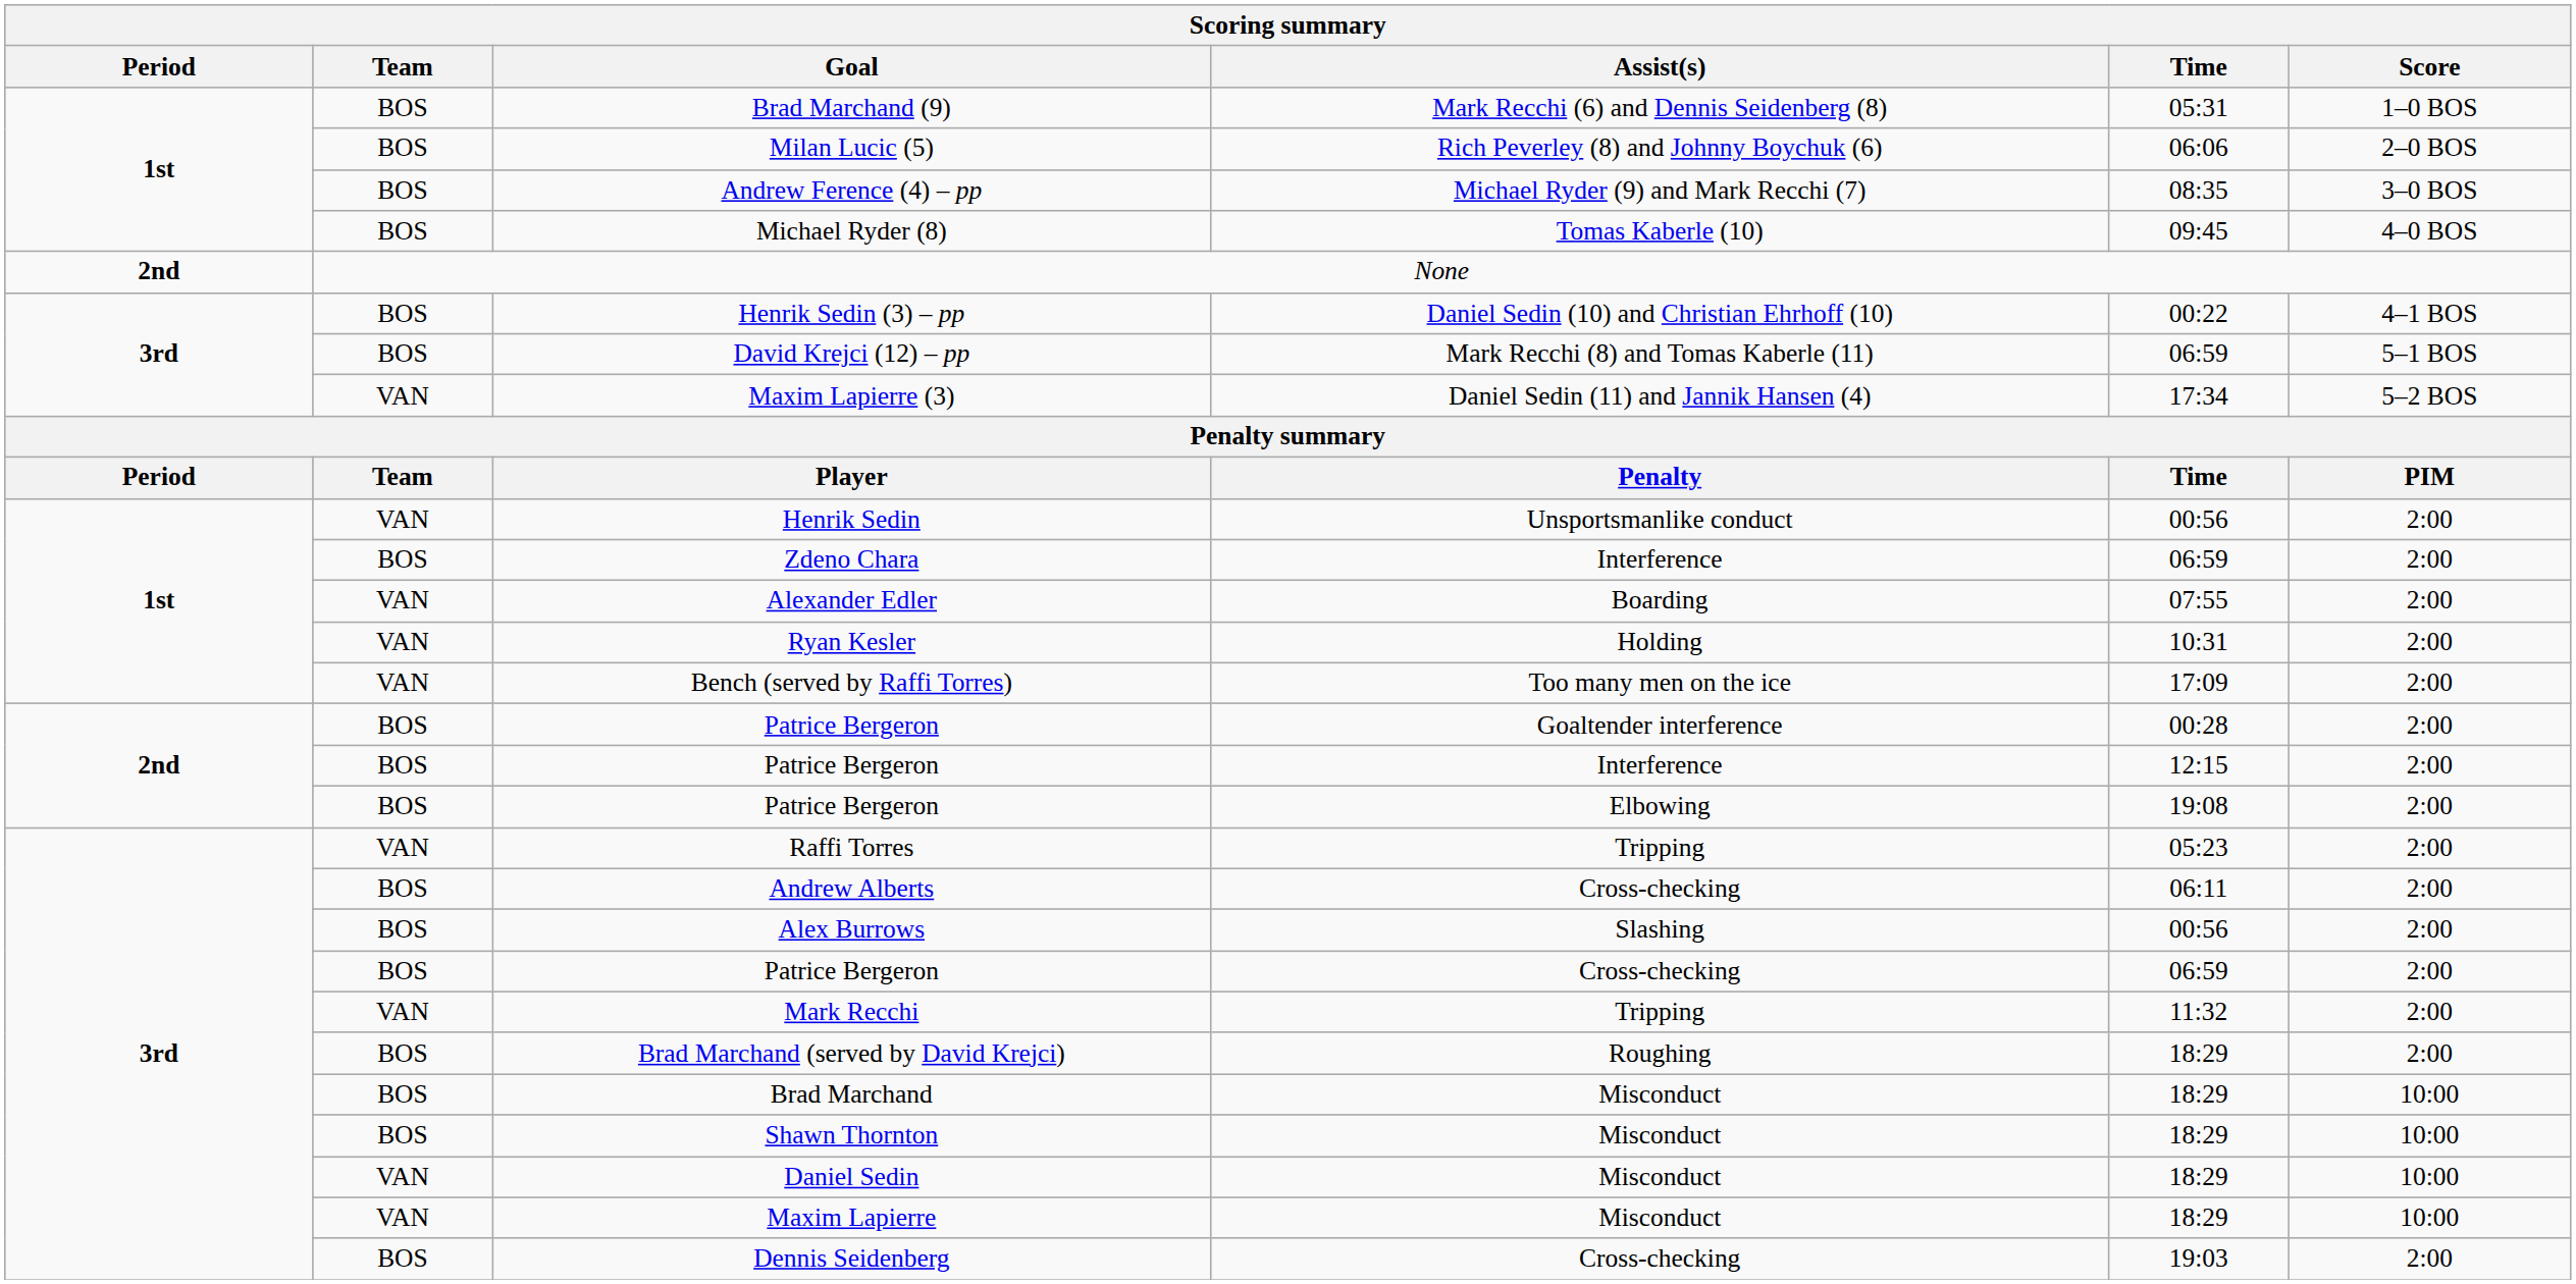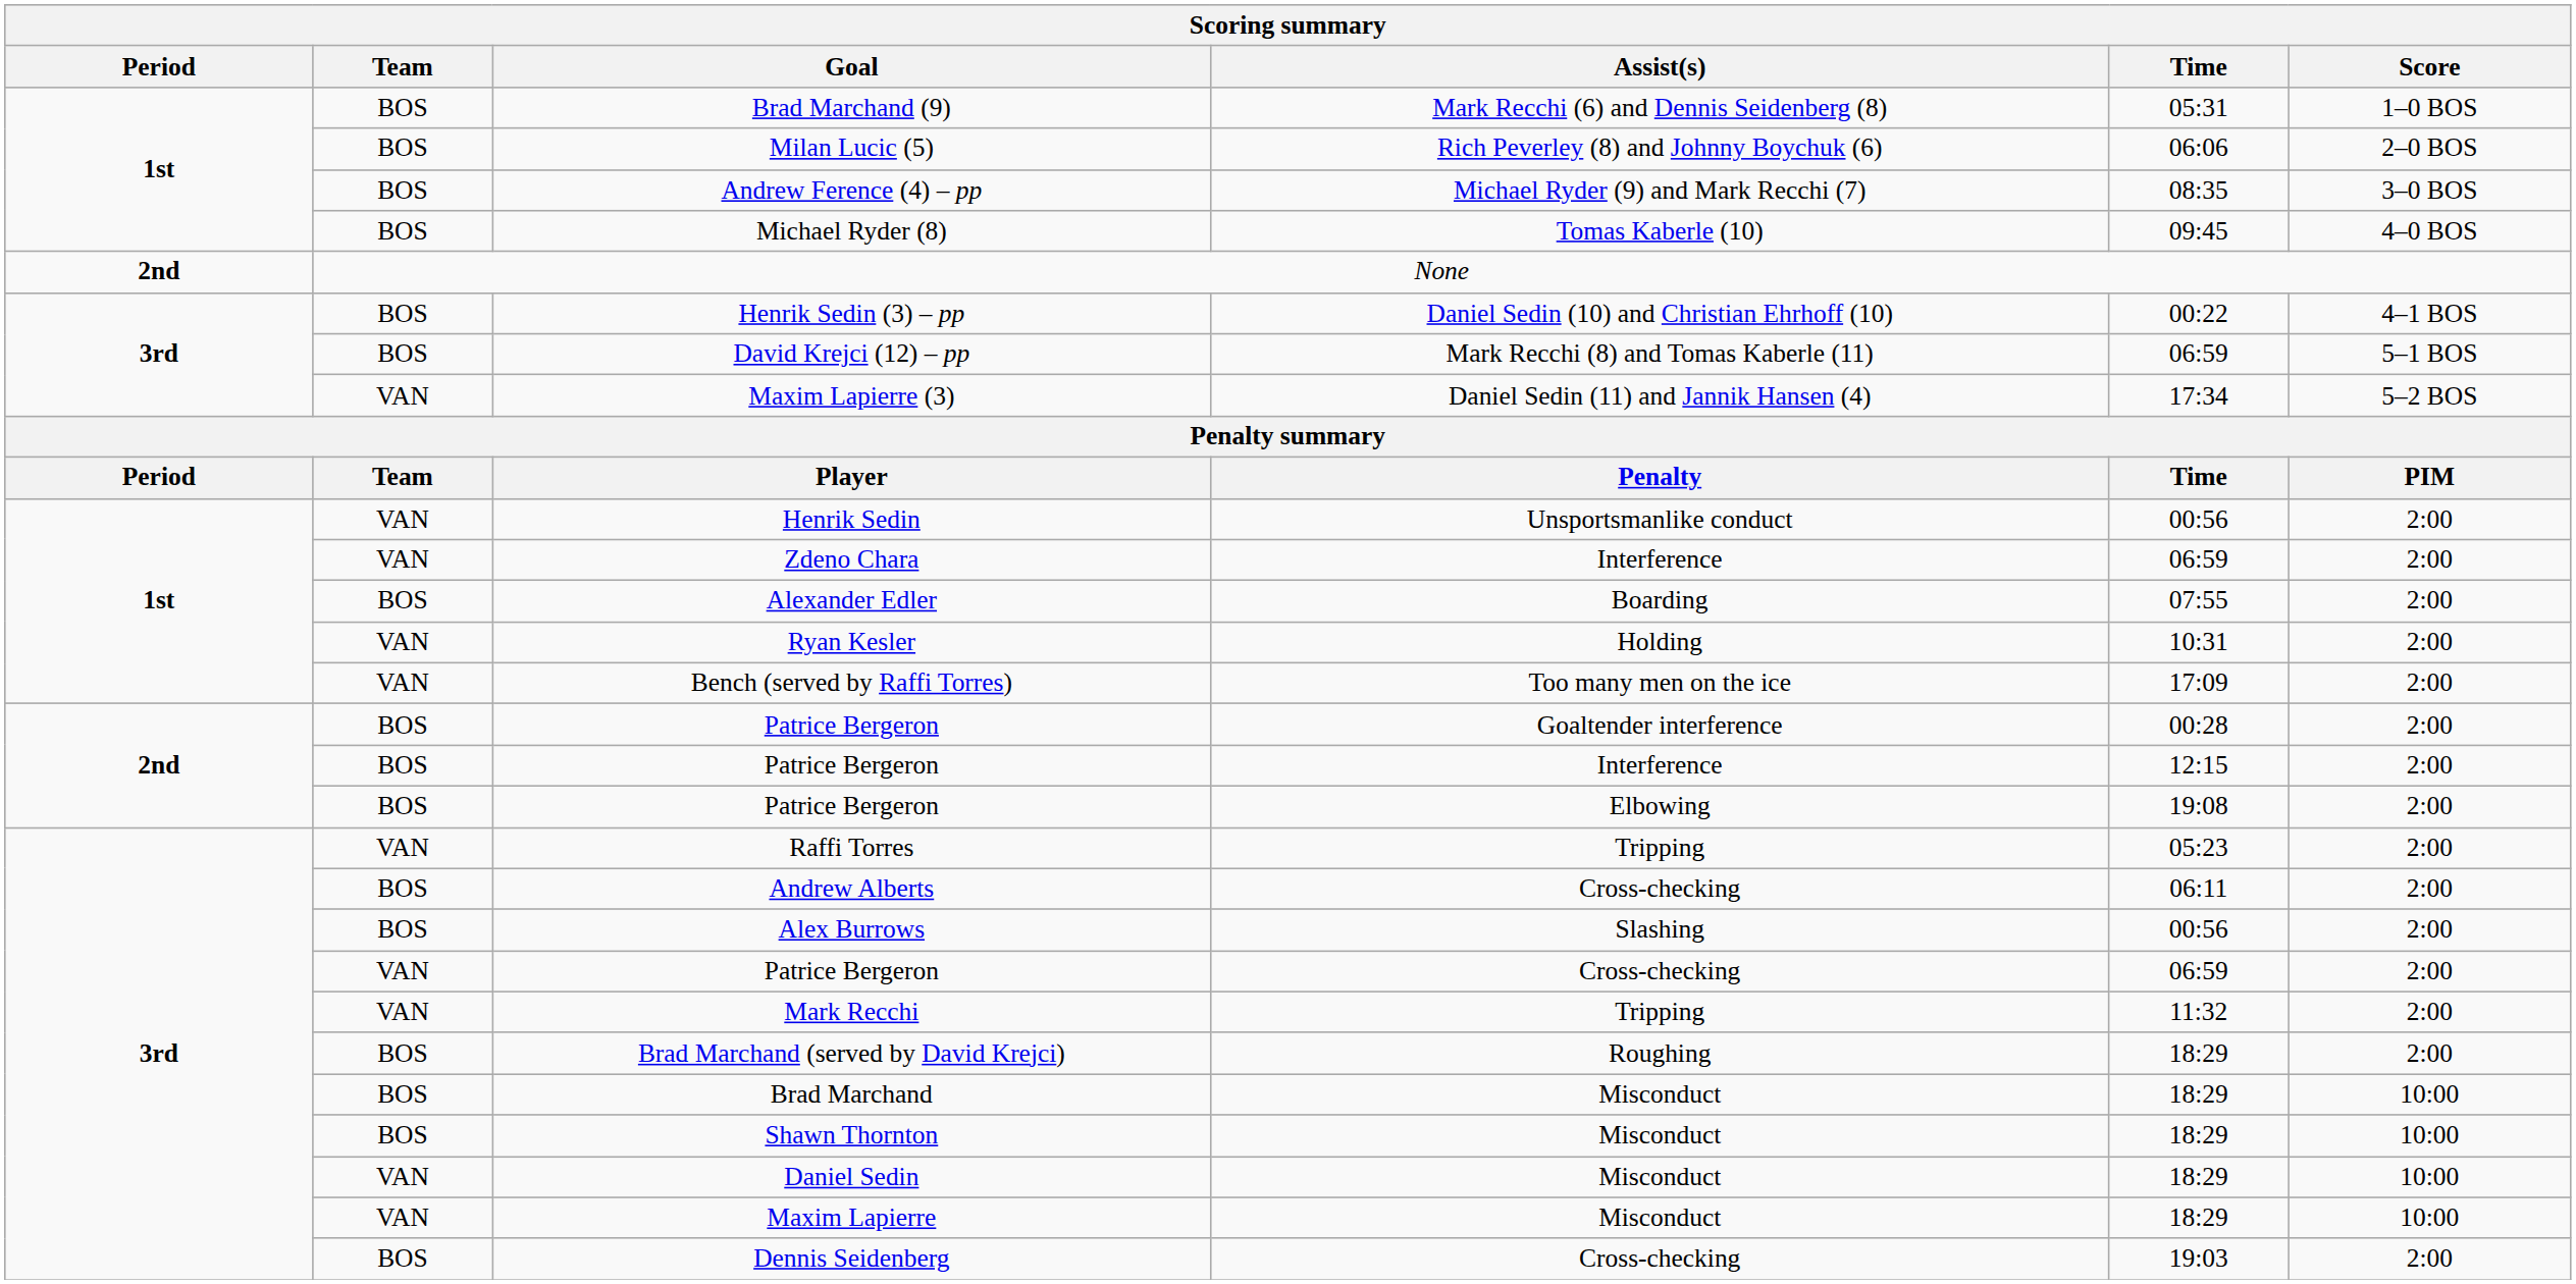 <table style="width:100%;" class="wikitable">
 <tr>
 <th colspan=6>Scoring summary</th>
 </tr>
 <tr>
 <th style="width:12%;">Period</th>
 <th style="width:7%;">Team</th>
 <th style="width:28%;">Goal</th>
 <th style="width:35%;">Assist(s)</th>
 <th style="width:7%;">Time</th>
 <th style="width:11%;">Score</th>
 </tr>
 <tr style="text-align:center;">
 <td rowspan="4"><strong>1st</strong></td>
 <td>BOS</td>
 <td><a href='#'>Brad Marchand</a> (9)</td>
 <td><a href='#'>Mark Recchi</a> (6) and <a href='#'>Dennis Seidenberg</a> (8)</td>
 <td>05:31</td>
 <td>1–0 BOS</td>
 </tr>
 <tr style="text-align:center;">
 <td>BOS</td>
 <td><a href='#'>Milan Lucic</a> (5)</td>
 <td><a href='#'>Rich Peverley</a> (8) and <a href='#'>Johnny Boychuk</a> (6)</td>
 <td>06:06</td>
 <td>2–0 BOS</td>
 </tr>
 <tr style="text-align:center;">
 <td>BOS</td>
 <td><a href='#'>Andrew Ference</a> (4) – <em>pp</em></td>
 <td><a href='#'>Michael Ryder</a> (9) and Mark Recchi (7)</td>
 <td>08:35</td>
 <td>3–0 BOS</td>
 </tr>
 <tr style="text-align:center;">
 <td>BOS</td>
 <td>Michael Ryder (8)</td>
 <td><a href='#'>Tomas Kaberle</a> (10)</td>
 <td>09:45</td>
 <td>4–0 BOS</td>
 </tr>
 <tr style="text-align:center;">
 <td><strong>2nd</strong></td>
 <td colspan="5"><em>None</em></td>
 </tr>
 <tr style="text-align:center;">
 <td rowspan="3"><strong>3rd</strong></td>
 <td>BOS</td>
 <td><a href='#'>Henrik Sedin</a> (3) – <em>pp</em></td>
 <td><a href='#'>Daniel Sedin</a> (10) and <a href='#'>Christian Ehrhoff</a> (10)</td>
 <td>00:22</td>
 <td>4–1 BOS</td>
 </tr>
 <tr style="text-align:center;">
 <td>BOS</td>
 <td><a href='#'>David Krejci</a> (12) – <em>pp</em></td>
 <td>Mark Recchi (8) and Tomas Kaberle (11)</td>
 <td>06:59</td>
 <td>5–1 BOS</td>
 </tr>
 <tr style="text-align:center;">
 <td>VAN</td>
 <td><a href='#'>Maxim Lapierre</a> (3)</td>
 <td>Daniel Sedin (11) and <a href='#'>Jannik Hansen</a> (4)</td>
 <td>17:34</td>
 <td>5–2 BOS</td>
 </tr>
 <tr>
 <th colspan=6>Penalty summary</th>
 </tr>
 <tr>
 <th style="width:12%;">Period</th>
 <th style="width:7%;">Team</th>
 <th style="width:28%;">Player</th>
 <th style="width:35%;"><a href='#'>Penalty</a></th>
 <th style="width:7%;">Time</th>
 <th style="width:11%;">PIM</th>
 </tr>
 <tr style="text-align:center;">
 <td rowspan="5"><strong>1st</strong></td>
 <td>VAN</td>
 <td><a href='#'>Henrik Sedin</a></td>
 <td>Unsportsmanlike conduct</td>
 <td>00:56</td>
 <td>2:00</td>
 </tr>
 <tr style="text-align:center;">
-<td>BOS</td>
+<td>VAN</td>
 <td><a href='#'>Zdeno Chara</a></td>
 <td>Interference</td>
 <td>06:59</td>
 <td>2:00</td>
 </tr>
 <tr style="text-align:center;">
-<td>VAN</td>
+<td>BOS</td>
 <td><a href='#'>Alexander Edler</a></td>
 <td>Boarding</td>
 <td>07:55</td>
 <td>2:00</td>
 </tr>
 <tr style="text-align:center;">
 <td>VAN</td>
 <td><a href='#'>Ryan Kesler</a></td>
 <td>Holding</td>
 <td>10:31</td>
 <td>2:00</td>
 </tr>
 <tr style="text-align:center;">
 <td>VAN</td>
 <td>Bench (served by <a href='#'>Raffi Torres</a>)</td>
 <td>Too many men on the ice</td>
 <td>17:09</td>
 <td>2:00</td>
 </tr>
 <tr style="text-align:center;">
 <td rowspan="3"><strong>2nd</strong></td>
 <td>BOS</td>
 <td><a href='#'>Patrice Bergeron</a></td>
 <td>Goaltender interference</td>
 <td>00:28</td>
 <td>2:00</td>
 </tr>
 <tr style="text-align:center;">
 <td>BOS</td>
 <td>Patrice Bergeron</td>
 <td>Interference</td>
 <td>12:15</td>
 <td>2:00</td>
 </tr>
 <tr style="text-align:center;">
 <td>BOS</td>
 <td>Patrice Bergeron</td>
 <td>Elbowing</td>
 <td>19:08</td>
 <td>2:00</td>
 </tr>
 <tr style="text-align:center;">
 <td rowspan="11"><strong>3rd</strong></td>
 <td>VAN</td>
 <td>Raffi Torres</td>
 <td>Tripping</td>
 <td>05:23</td>
 <td>2:00</td>
 </tr>
 <tr style="text-align:center;">
 <td>BOS</td>
 <td><a href='#'>Andrew Alberts</a></td>
 <td>Cross-checking</td>
 <td>06:11</td>
 <td>2:00</td>
 </tr>
 <tr style="text-align:center;">
 <td>BOS</td>
 <td><a href='#'>Alex Burrows</a></td>
 <td>Slashing</td>
 <td>00:56</td>
 <td>2:00</td>
 </tr>
 <tr style="text-align:center;">
-<td>BOS</td>
+<td>VAN</td>
 <td>Patrice Bergeron</td>
 <td>Cross-checking</td>
 <td>06:59</td>
 <td>2:00</td>
 </tr>
 <tr style="text-align:center;">
 <td>VAN</td>
 <td><a href='#'>Mark Recchi</a></td>
 <td>Tripping</td>
 <td>11:32</td>
 <td>2:00</td>
 </tr>
 <tr style="text-align:center;">
 <td>BOS</td>
 <td><a href='#'>Brad Marchand</a> (served by <a href='#'>David Krejci</a>)</td>
 <td>Roughing</td>
 <td>18:29</td>
 <td>2:00</td>
 </tr>
 <tr style="text-align:center;">
 <td>BOS</td>
 <td>Brad Marchand</td>
 <td>Misconduct</td>
 <td>18:29</td>
 <td>10:00</td>
 </tr>
 <tr style="text-align:center;">
 <td>BOS</td>
 <td><a href='#'>Shawn Thornton</a></td>
 <td>Misconduct</td>
 <td>18:29</td>
 <td>10:00</td>
 </tr>
 <tr style="text-align:center;">
 <td>VAN</td>
 <td><a href='#'>Daniel Sedin</a></td>
 <td>Misconduct</td>
 <td>18:29</td>
 <td>10:00</td>
 </tr>
 <tr style="text-align:center;">
 <td>VAN</td>
 <td><a href='#'>Maxim Lapierre</a></td>
 <td>Misconduct</td>
 <td>18:29</td>
 <td>10:00</td>
 </tr>
 <tr style="text-align:center;">
 <td>BOS</td>
 <td><a href='#'>Dennis Seidenberg</a></td>
 <td>Cross-checking</td>
 <td>19:03</td>
 <td>2:00</td>
 </tr>
 </table>
